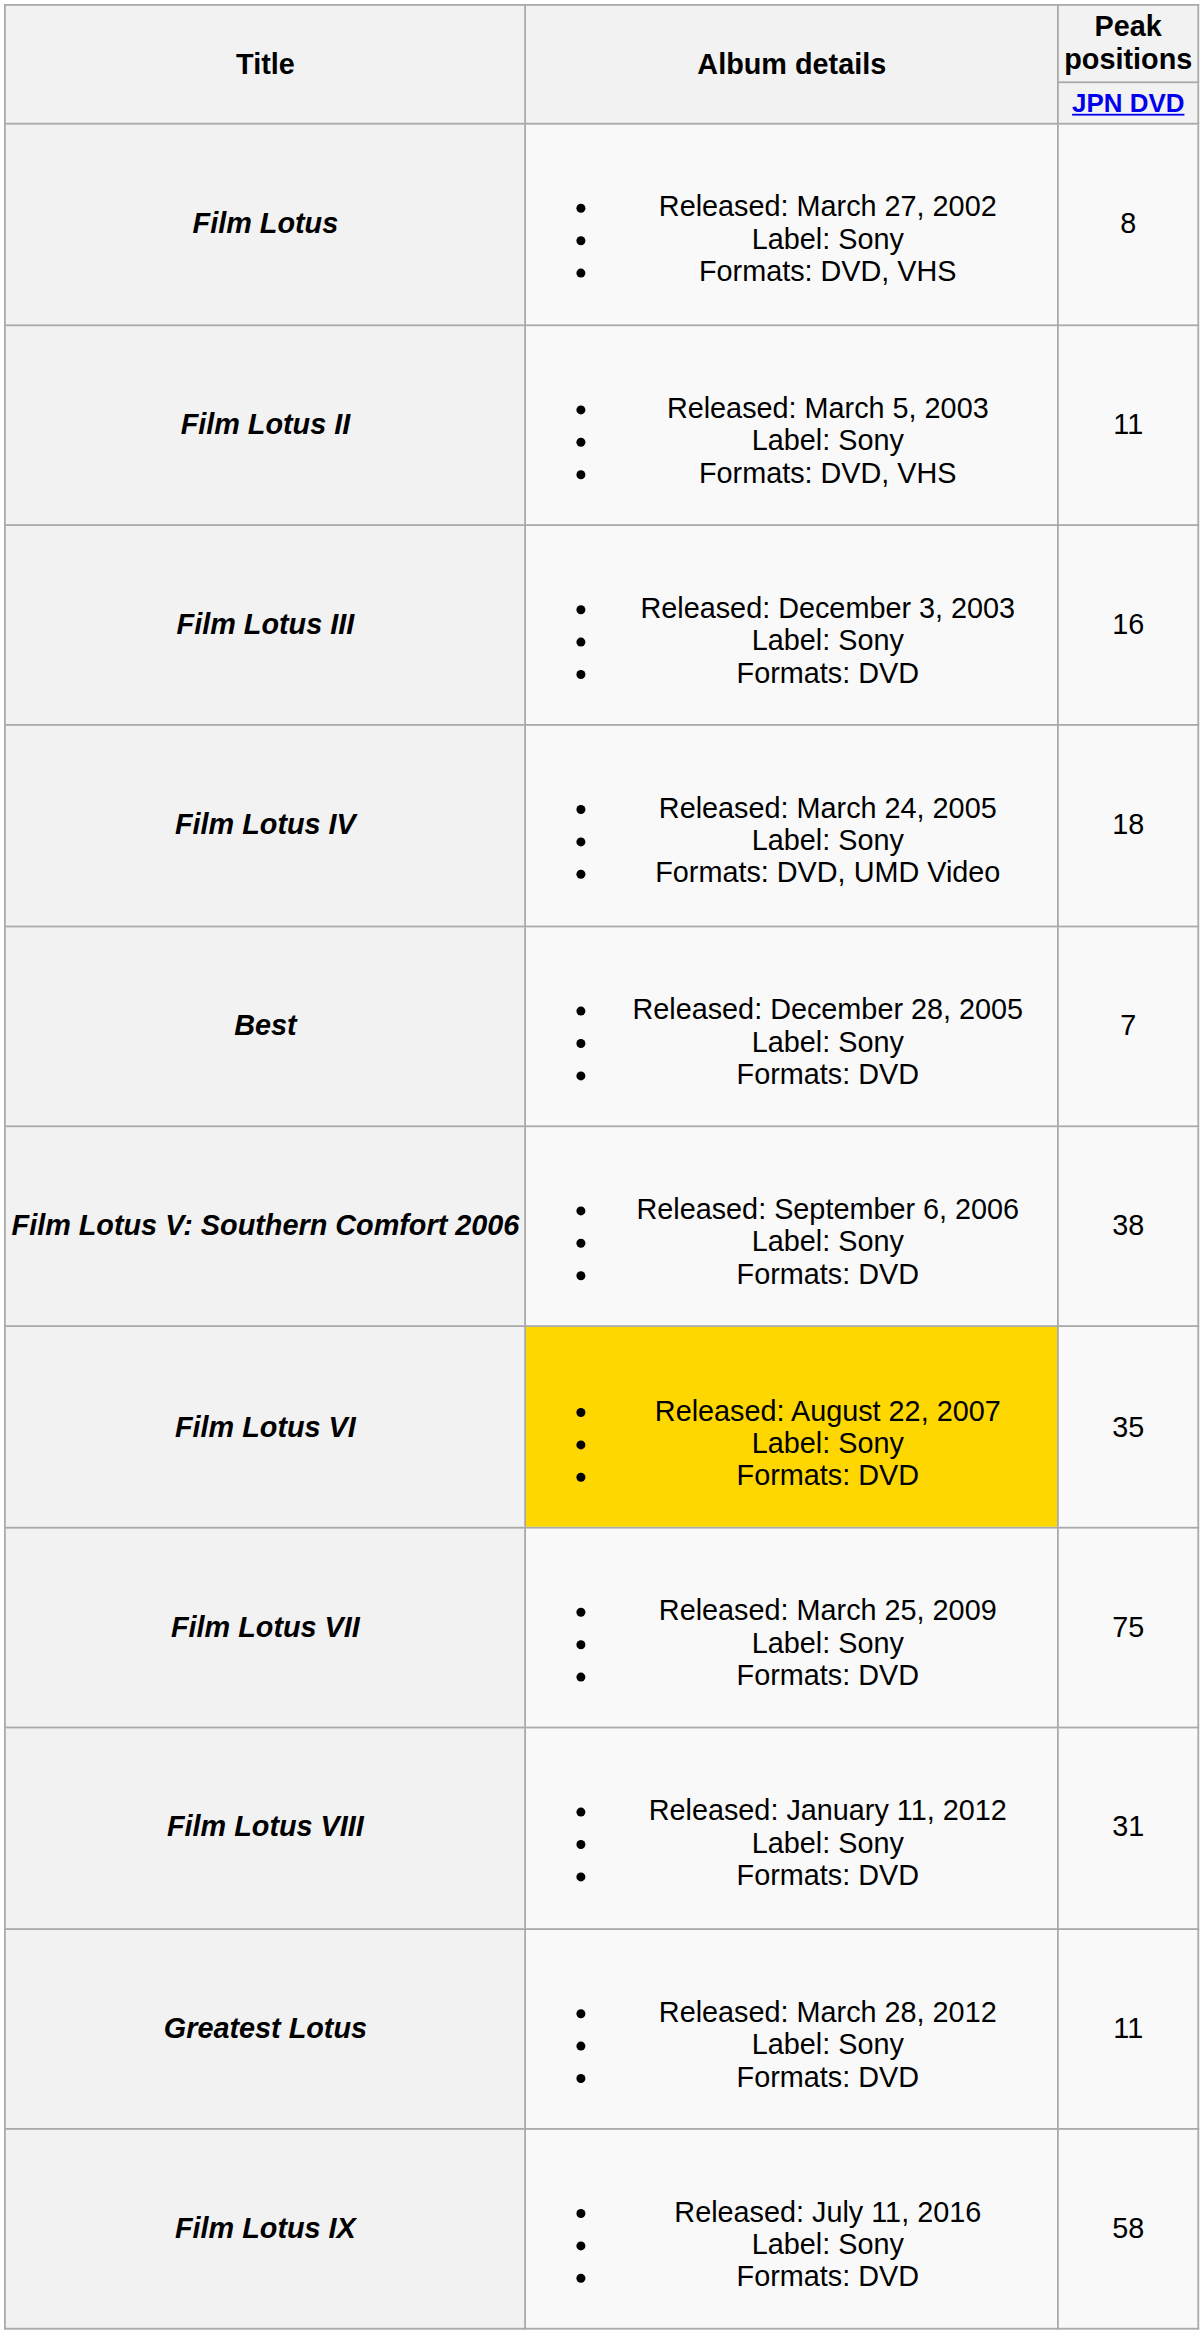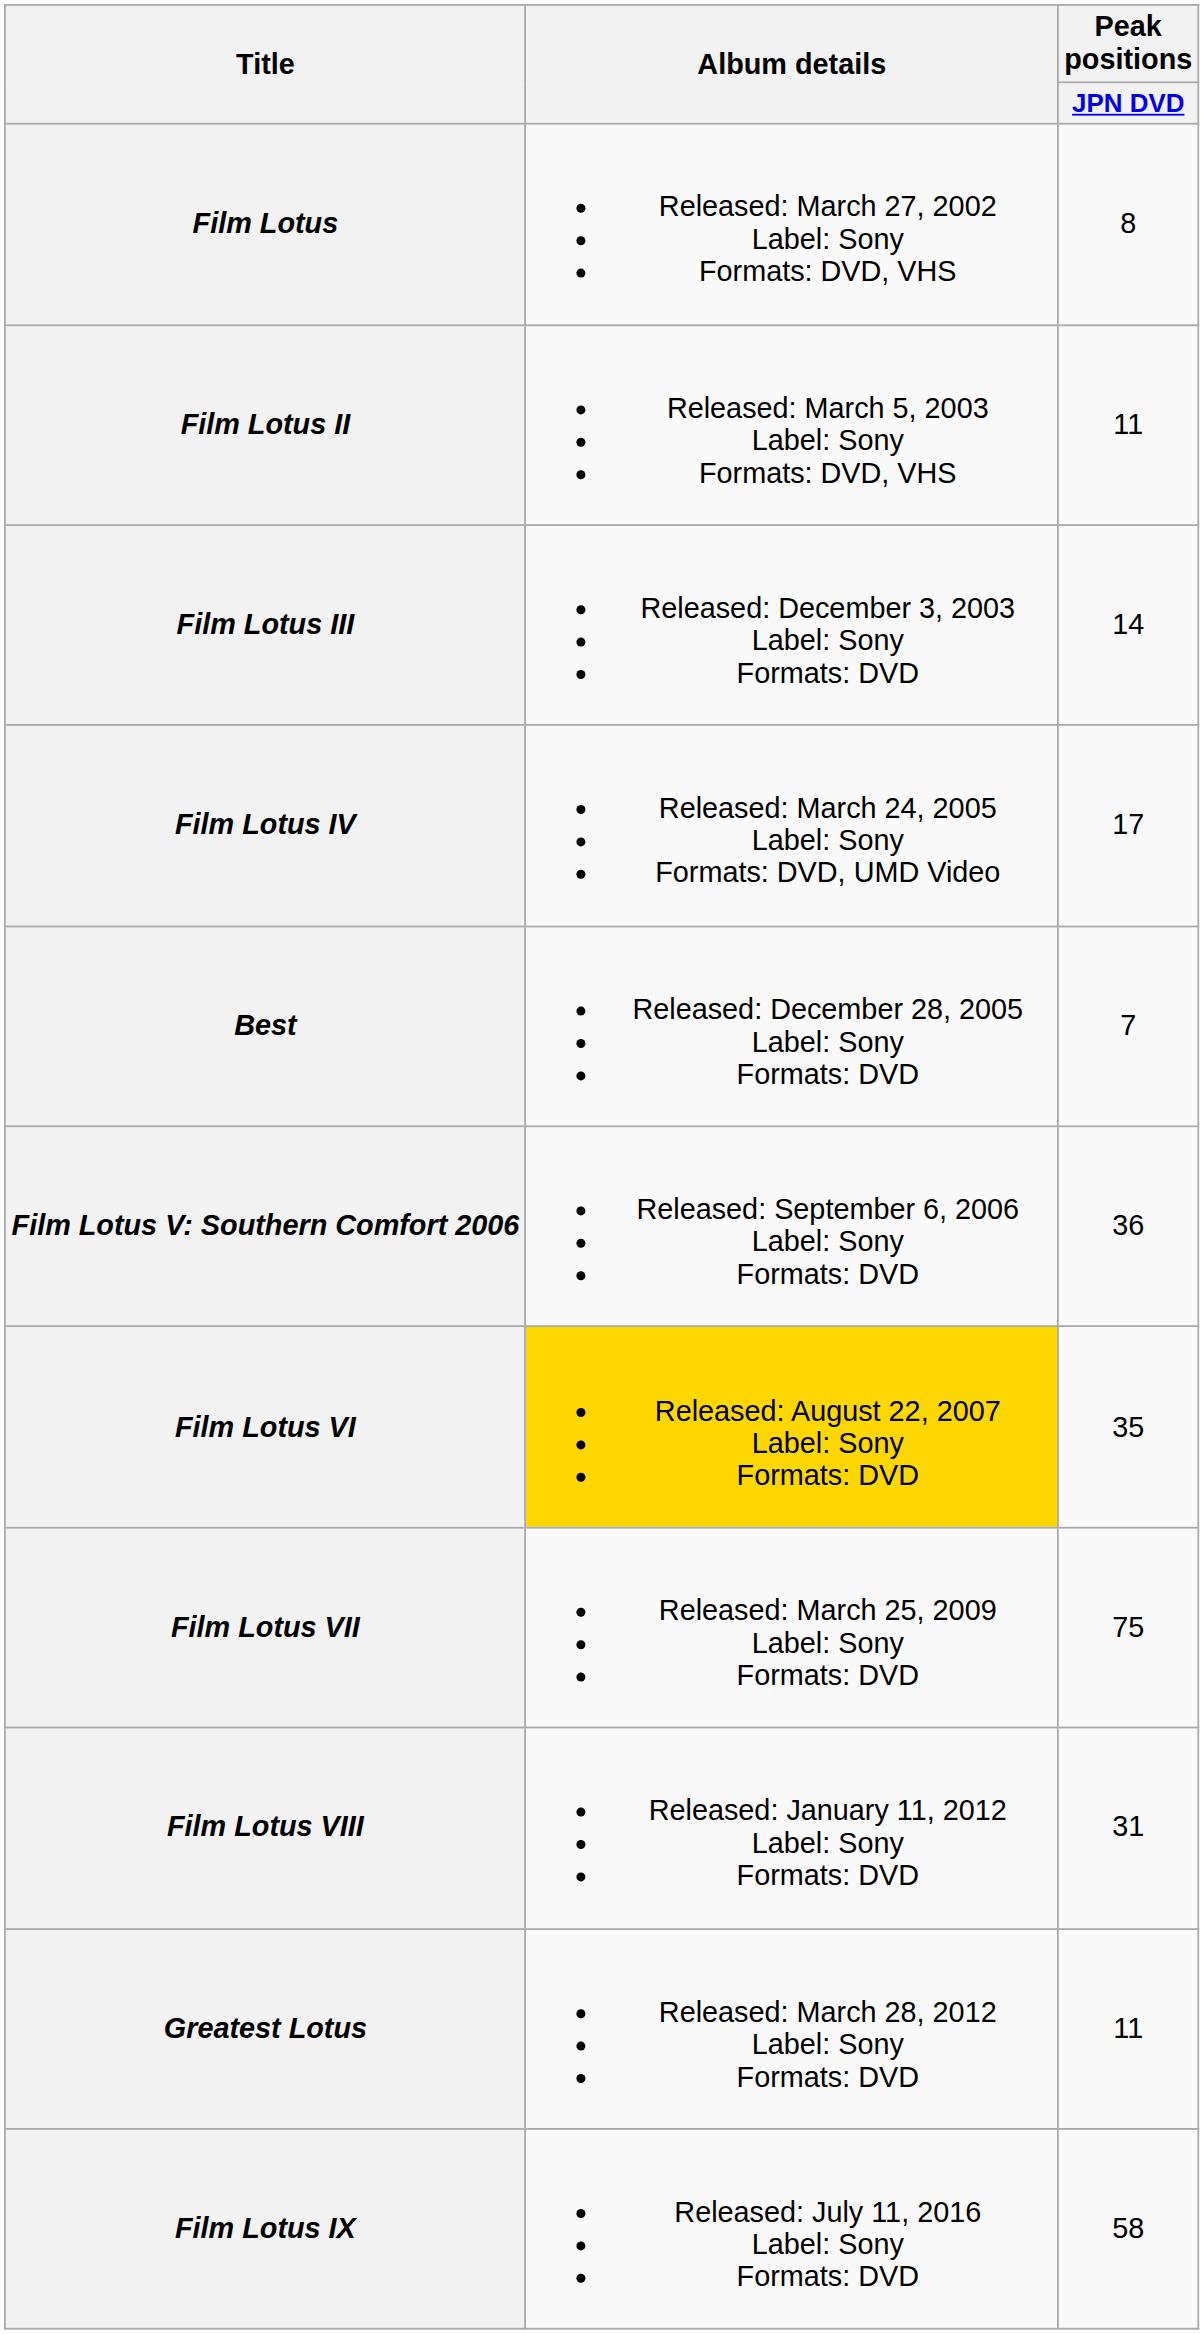 <table class="wikitable plainrowheaders" style="text-align:center;" border="1">
 <tr>
 <th scope="col" rowspan="2">Title</th>
 <th scope="col" rowspan="2" style="width:18em;">Album details</th>
 <th colspan="1">Peak positions</th>
 </tr>
 <tr>
 <th scope="col" style="width:3em;font-size:90%;"><a href='#'>JPN DVD</a><br></th>
 </tr>
 <tr>
 <th scope="row"><em>Film Lotus</em></th>
 <td><br><ul><li>Released: March 27, 2002</li><li>Label: Sony</li><li>Formats: DVD, VHS</li></ul></td>
 <td>8</td>
 </tr>
 <tr>
 <th scope="row"><em>Film Lotus II</em></th>
 <td><br><ul><li>Released: March 5, 2003</li><li>Label: Sony</li><li>Formats: DVD, VHS</li></ul></td>
 <td>11</td>
 </tr>
 <tr>
 <th scope="row"><em>Film Lotus III</em></th>
 <td><br><ul><li>Released: December 3, 2003</li><li>Label: Sony</li><li>Formats: DVD</li></ul></td>
-<td>16</td>
+<td>14</td>
 </tr>
 <tr>
 <th scope="row"><em>Film Lotus IV</em></th>
 <td><br><ul><li>Released: March 24, 2005</li><li>Label: Sony</li><li>Formats: DVD, UMD Video</li></ul></td>
-<td>18</td>
+<td>17</td>
 </tr>
 <tr>
 <th scope="row"><em>Best</em></th>
 <td><br><ul><li>Released: December 28, 2005</li><li>Label: Sony</li><li>Formats: DVD</li></ul></td>
 <td>7</td>
 </tr>
 <tr>
 <th scope="row"><em>Film Lotus V: Southern Comfort 2006</em></th>
 <td><br><ul><li>Released: September 6, 2006</li><li>Label: Sony</li><li>Formats: DVD</li></ul></td>
-<td>38</td>
+<td>36</td>
 </tr>
 <tr>
 <th scope="row"><em>Film Lotus VI</em></th>
 <td style="background: gold;"><br><ul><li>Released: August 22, 2007</li><li>Label: Sony</li><li>Formats: DVD</li></ul></td>
 <td>35</td>
 </tr>
 <tr>
 <th scope="row"><em>Film Lotus VII</em></th>
 <td><br><ul><li>Released: March 25, 2009</li><li>Label: Sony</li><li>Formats: DVD</li></ul></td>
 <td>75</td>
 </tr>
 <tr>
 <th scope="row"><em>Film Lotus VIII</em></th>
 <td><br><ul><li>Released: January 11, 2012</li><li>Label: Sony</li><li>Formats: DVD</li></ul></td>
 <td>31</td>
 </tr>
 <tr>
 <th scope="row"><em>Greatest Lotus</em></th>
 <td><br><ul><li>Released: March 28, 2012</li><li>Label: Sony</li><li>Formats: DVD</li></ul></td>
 <td>11</td>
 </tr>
 <tr>
 <th scope="row"><em>Film Lotus IX</em></th>
 <td><br><ul><li>Released: July 11, 2016</li><li>Label: Sony</li><li>Formats: DVD</li></ul></td>
 <td>58</td>
 </tr>
 </table>
